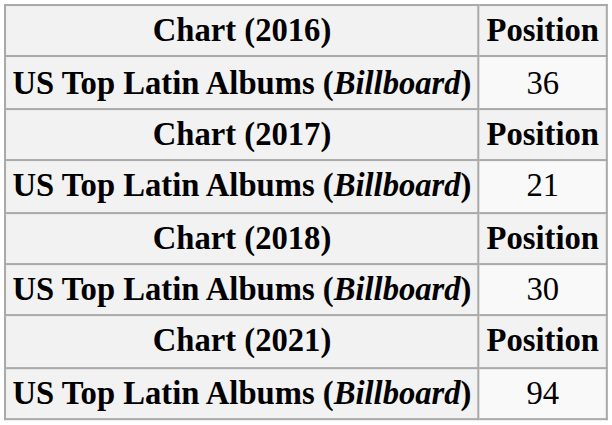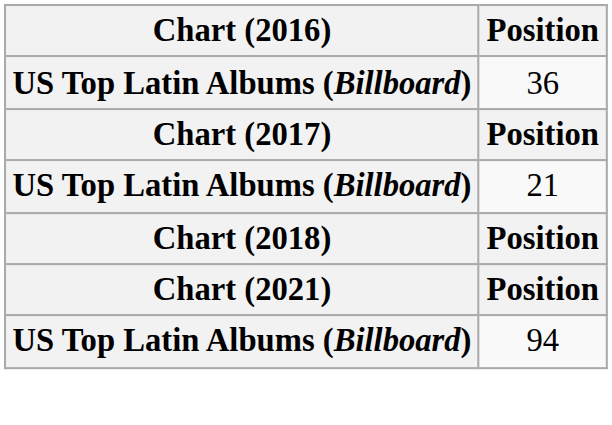 <table class="wikitable plainrowheaders" style="text-align:center">
 <tr>
 <th scope="col">Chart (2016)</th>
 <th scope="col">Position</th>
 </tr>
 <tr>
 <th scope="row">US Top Latin Albums (<em>Billboard</em>)</th>
 <td>36</td>
 </tr>
 <tr>
 <th scope="col">Chart (2017)</th>
 <th scope="col">Position</th>
 </tr>
 <tr>
 <th scope="row">US Top Latin Albums (<em>Billboard</em>)</th>
 <td>21</td>
 </tr>
 <tr>
 <th scope="col">Chart (2018)</th>
 <th scope="col">Position</th>
 </tr>
 <tr>
-<th scope="row">US Top Latin Albums (<em>Billboard</em>)</th>
-<td>30</td>
-</tr>
-<tr>
 <th scope="col">Chart (2021)</th>
 <th scope="col">Position</th>
 </tr>
 <tr>
 <th scope="row">US Top Latin Albums (<em>Billboard</em>)</th>
 <td>94</td>
 </tr>
 </table>
